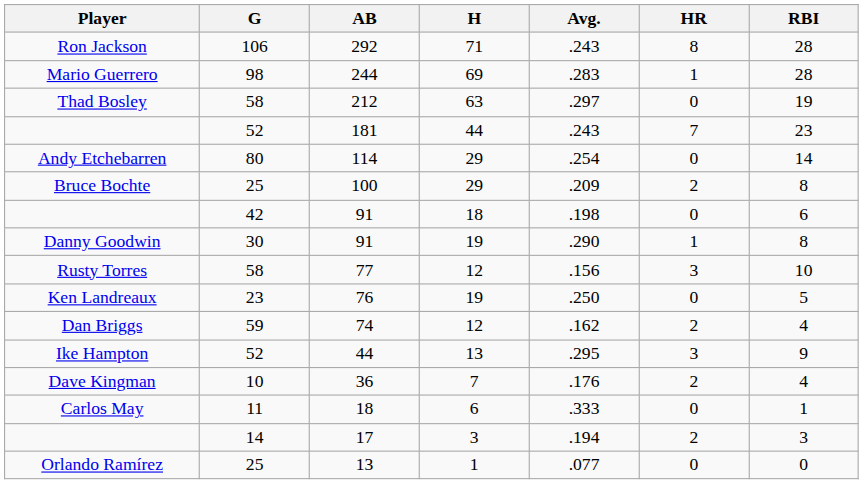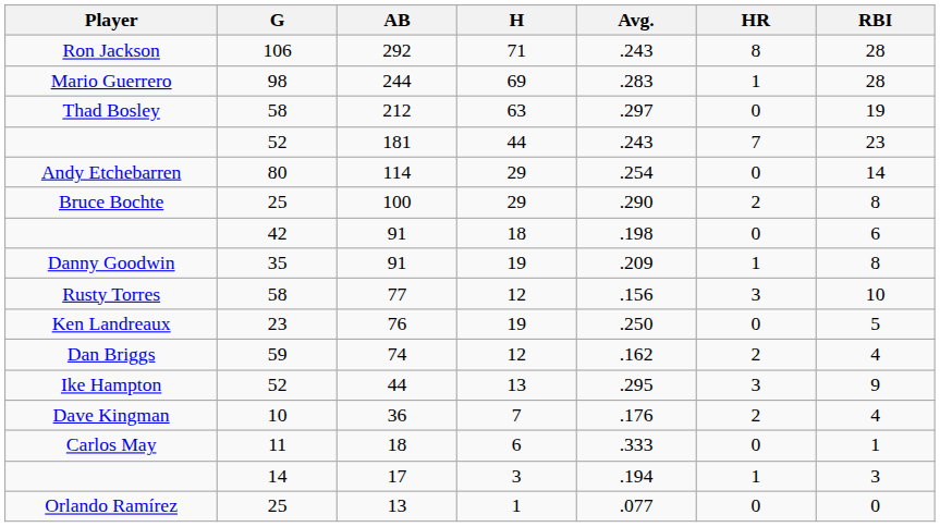 <table class="wikitable sortable">
 <tr>
 <th bgcolor="#DDDDFF" width="16%">Player</th>
 <th bgcolor="#DDDDFF" width="9%">G</th>
 <th bgcolor="#DDDDFF" width="9%">AB</th>
 <th bgcolor="#DDDDFF" width="9%">H</th>
 <th bgcolor="#DDDDFF" width="9%">Avg.</th>
 <th bgcolor="#DDDDFF" width="9%">HR</th>
 <th bgcolor="#DDDDFF" width="9%">RBI</th>
 </tr>
 <tr align="center">
 <td><a href='#'>Ron Jackson</a></td>
 <td>106</td>
 <td>292</td>
 <td>71</td>
 <td>.243</td>
 <td>8</td>
 <td>28</td>
 </tr>
 <tr align=center>
 <td><a href='#'>Mario Guerrero</a></td>
 <td>98</td>
 <td>244</td>
 <td>69</td>
 <td>.283</td>
 <td>1</td>
 <td>28</td>
 </tr>
 <tr align=center>
 <td><a href='#'>Thad Bosley</a></td>
 <td>58</td>
 <td>212</td>
 <td>63</td>
 <td>.297</td>
 <td>0</td>
 <td>19</td>
 </tr>
 <tr align=center>
 <td></td>
 <td>52</td>
 <td>181</td>
 <td>44</td>
 <td>.243</td>
 <td>7</td>
 <td>23</td>
 </tr>
 <tr align="center">
 <td><a href='#'>Andy Etchebarren</a></td>
 <td>80</td>
 <td>114</td>
 <td>29</td>
 <td>.254</td>
 <td>0</td>
 <td>14</td>
 </tr>
 <tr align=center>
 <td><a href='#'>Bruce Bochte</a></td>
 <td>25</td>
 <td>100</td>
 <td>29</td>
-<td>.209</td>
+<td>.290</td>
 <td>2</td>
 <td>8</td>
 </tr>
 <tr align=center>
 <td></td>
 <td>42</td>
 <td>91</td>
 <td>18</td>
 <td>.198</td>
 <td>0</td>
 <td>6</td>
 </tr>
 <tr align="center">
 <td><a href='#'>Danny Goodwin</a></td>
-<td>30</td>
+<td>35</td>
 <td>91</td>
 <td>19</td>
-<td>.290</td>
+<td>.209</td>
 <td>1</td>
 <td>8</td>
 </tr>
 <tr align=center>
 <td><a href='#'>Rusty Torres</a></td>
 <td>58</td>
 <td>77</td>
 <td>12</td>
 <td>.156</td>
 <td>3</td>
 <td>10</td>
 </tr>
 <tr align=center>
 <td><a href='#'>Ken Landreaux</a></td>
 <td>23</td>
 <td>76</td>
 <td>19</td>
 <td>.250</td>
 <td>0</td>
 <td>5</td>
 </tr>
 <tr align=center>
 <td><a href='#'>Dan Briggs</a></td>
 <td>59</td>
 <td>74</td>
 <td>12</td>
 <td>.162</td>
 <td>2</td>
 <td>4</td>
 </tr>
 <tr align=center>
 <td><a href='#'>Ike Hampton</a></td>
 <td>52</td>
 <td>44</td>
 <td>13</td>
 <td>.295</td>
 <td>3</td>
 <td>9</td>
 </tr>
 <tr align=center>
 <td><a href='#'>Dave Kingman</a></td>
 <td>10</td>
 <td>36</td>
 <td>7</td>
 <td>.176</td>
 <td>2</td>
 <td>4</td>
 </tr>
 <tr align=center>
 <td><a href='#'>Carlos May</a></td>
 <td>11</td>
 <td>18</td>
 <td>6</td>
 <td>.333</td>
 <td>0</td>
 <td>1</td>
 </tr>
 <tr align=center>
 <td></td>
 <td>14</td>
 <td>17</td>
 <td>3</td>
 <td>.194</td>
-<td>2</td>
+<td>1</td>
 <td>3</td>
 </tr>
 <tr align="center">
 <td><a href='#'>Orlando Ramírez</a></td>
 <td>25</td>
 <td>13</td>
 <td>1</td>
 <td>.077</td>
 <td>0</td>
 <td>0</td>
 </tr>
 </table>
